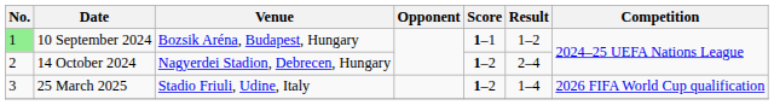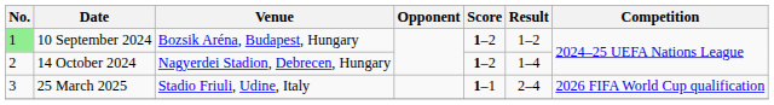 <table class="wikitable">
 <tr>
 <th>No.</th>
 <th>Date</th>
 <th>Venue</th>
 <th>Opponent</th>
 <th>Score</th>
 <th>Result</th>
 <th>Competition</th>
 </tr>
 <tr>
 <td style="background: lightgreen;">1</td>
 <td>10 September 2024</td>
 <td><a href='#'>Bozsik Aréna</a>, <a href='#'>Budapest</a>, Hungary</td>
 <td rowspan=2></td>
-<td align=center><strong>1</strong>–1</td>
+<td align=center><strong>1</strong>–2</td>
 <td align=center>1–2</td>
 <td rowspan="2"><a href='#'>2024–25 UEFA Nations League</a></td>
 </tr>
 <tr>
 <td>2</td>
 <td>14 October 2024</td>
 <td><a href='#'>Nagyerdei Stadion</a>, <a href='#'>Debrecen</a>, Hungary</td>
 <td align="center"><strong>1</strong>–2</td>
-<td align=center>2–4</td>
+<td align=center>1–4</td>
 </tr>
 <tr>
 <td>3</td>
 <td>25 March 2025</td>
 <td><a href='#'>Stadio Friuli</a>, <a href='#'>Udine</a>, Italy</td>
 <td></td>
-<td align="center"><strong>1</strong>–2</td>
-<td align=center>1–4</td>
+<td align=center><strong>1</strong>–1</td>
+<td align=center>2–4</td>
 <td><a href='#'>2026 FIFA World Cup qualification</a></td>
 </tr>
 <tr>
 </tr>
 </table>
